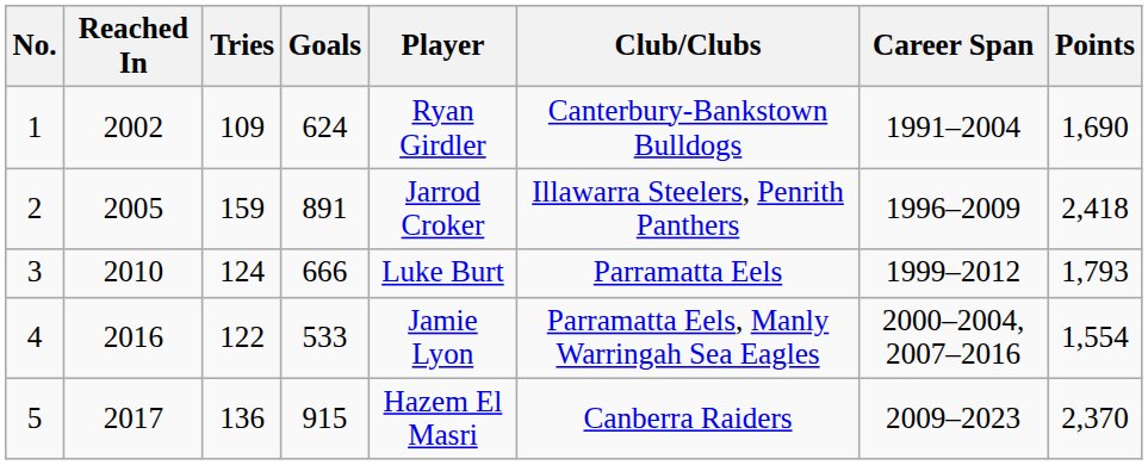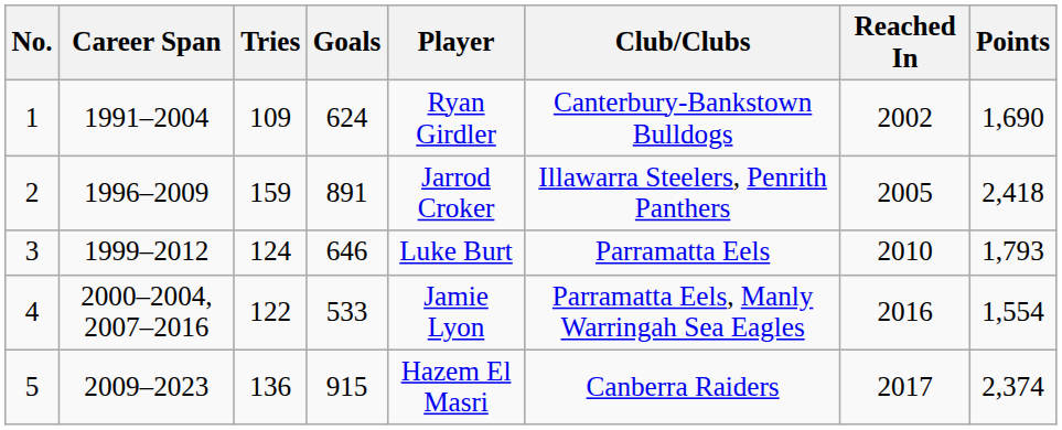 <table class="wikitable sortable" style="text-align: center;">
 <tr>
 <th>No.</th>
-<th>Reached In</th>
+<th>Career Span</th>
 <th>Tries</th>
 <th>Goals</th>
 <th>Player</th>
 <th>Club/Clubs</th>
-<th>Career Span</th>
+<th>Reached In</th>
 <th>Points</th>
 </tr>
 <tr>
 <td>1</td>
-<td>2002</td>
+<td>1991–2004</td>
 <td>109</td>
 <td>624</td>
 <td><a href='#'>Ryan Girdler</a></td>
 <td><a href='#'>Canterbury-Bankstown Bulldogs</a></td>
-<td>1991–2004</td>
+<td>2002</td>
 <td>1,690</td>
 </tr>
 <tr>
 <td>2</td>
-<td>2005</td>
+<td>1996–2009</td>
 <td>159</td>
 <td>891</td>
 <td><a href='#'>Jarrod Croker</a></td>
 <td><a href='#'>Illawarra Steelers</a>, <a href='#'>Penrith Panthers</a></td>
-<td>1996–2009</td>
+<td>2005</td>
 <td>2,418</td>
 </tr>
 <tr>
 <td>3</td>
-<td>2010</td>
+<td>1999–2012</td>
 <td>124</td>
-<td>666</td>
+<td>646</td>
 <td><a href='#'>Luke Burt</a></td>
 <td><a href='#'>Parramatta Eels</a></td>
-<td>1999–2012</td>
+<td>2010</td>
 <td>1,793</td>
 </tr>
 <tr>
 <td>4</td>
-<td>2016</td>
+<td>2000–2004, 2007–2016</td>
 <td>122</td>
 <td>533</td>
 <td><a href='#'>Jamie Lyon</a></td>
 <td><a href='#'>Parramatta Eels</a>, <a href='#'>Manly Warringah Sea Eagles</a></td>
-<td>2000–2004, 2007–2016</td>
+<td>2016</td>
 <td>1,554</td>
 </tr>
 <tr>
 <td>5</td>
-<td>2017</td>
+<td>2009–2023</td>
 <td>136</td>
 <td>915</td>
 <td><a href='#'>Hazem El Masri</a></td>
 <td><a href='#'>Canberra Raiders</a></td>
-<td>2009–2023</td>
-<td>2,370</td>
+<td>2017</td>
+<td>2,374</td>
 </tr>
 </table>
